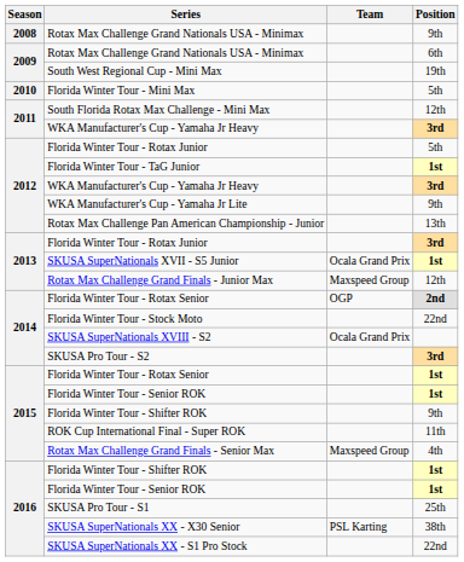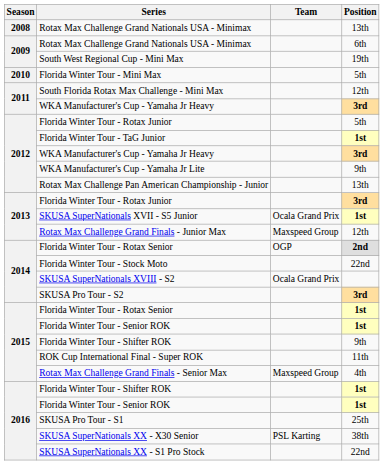 <table class="wikitable" style="font-size: 85%; text-align:center">
 <tr>
 <th>Season</th>
 <th>Series</th>
 <th>Team</th>
 <th>Position</th>
 </tr>
 <tr>
 <th>2008</th>
 <td align="left">Rotax Max Challenge Grand Nationals USA - Minimax</td>
 <td align="left"></td>
-<td>9th</td>
+<td>13th</td>
 </tr>
 <tr>
 <th rowspan="2">2009</th>
 <td align="left">Rotax Max Challenge Grand Nationals USA - Minimax</td>
 <td align="left"></td>
 <td>6th</td>
 </tr>
 <tr>
 <td align="left">South West Regional Cup - Mini Max</td>
 <td align="left"></td>
 <td>19th</td>
 </tr>
 <tr>
 <th>2010</th>
 <td align="left">Florida Winter Tour - Mini Max</td>
 <td align="left"></td>
 <td>5th</td>
 </tr>
 <tr>
 <th rowspan="2">2011</th>
 <td align="left">South Florida Rotax Max Challenge - Mini Max</td>
 <td align="left"></td>
 <td>12th</td>
 </tr>
 <tr>
 <td align="left">WKA Manufacturer's Cup - Yamaha Jr Heavy</td>
 <td align="left"></td>
 <th style="background:#FFDF9F"><strong>3rd</strong></th>
 </tr>
 <tr>
 <th rowspan="5">2012</th>
 <td align="left">Florida Winter Tour - Rotax Junior</td>
 <td align="left"></td>
 <td>5th</td>
 </tr>
 <tr>
 <td align="left">Florida Winter Tour - TaG Junior</td>
 <td align="left"></td>
 <th style="background:#FFFFBF"><strong>1st</strong></th>
 </tr>
 <tr>
 <td align="left">WKA Manufacturer's Cup - Yamaha Jr Heavy</td>
 <td align="left"></td>
 <th style="background:#FFDF9F"><strong>3rd</strong></th>
 </tr>
 <tr>
 <td align="left">WKA Manufacturer's Cup - Yamaha Jr Lite</td>
 <td align="left"></td>
 <td>9th</td>
 </tr>
 <tr>
 <td align="left">Rotax Max Challenge Pan American Championship - Junior</td>
 <td align="left"></td>
 <td>13th</td>
 </tr>
 <tr>
 <th rowspan="3">2013</th>
 <td align="left">Florida Winter Tour - Rotax Junior</td>
 <td align="left"></td>
 <th style="background:#FFDF9F"><strong>3rd</strong></th>
 </tr>
 <tr>
 <td align="left"><a href='#'>SKUSA SuperNationals</a> XVII - S5 Junior</td>
 <td align="left">Ocala Grand Prix</td>
 <th style="background:#FFFFBF"><strong>1st</strong></th>
 </tr>
 <tr>
 <td align="left"><a href='#'>Rotax Max Challenge Grand Finals</a> - Junior Max</td>
 <td align="left">Maxspeed Group</td>
 <td>12th</td>
 </tr>
 <tr>
 <th rowspan="4">2014</th>
 <td align="left">Florida Winter Tour - Rotax Senior</td>
 <td align="left">OGP</td>
 <th style="background:#DFDFDF"><strong>2nd</strong></th>
 </tr>
 <tr>
 <td align="left">Florida Winter Tour - Stock Moto</td>
 <td align="left"></td>
 <td>22nd</td>
 </tr>
 <tr>
 <td align="left"><a href='#'>SKUSA SuperNationals XVIII</a> - S2</td>
 <td align="left">Ocala Grand Prix</td>
 <td></td>
 </tr>
 <tr>
 <td align="left">SKUSA Pro Tour - S2</td>
 <td align="left"></td>
 <th style="background:#FFDF9F"><strong>3rd</strong></th>
 </tr>
 <tr>
 <th rowspan="5">2015</th>
 <td align="left">Florida Winter Tour - Rotax Senior</td>
 <td align="left"></td>
 <th style="background:#FFFFBF"><strong>1st</strong></th>
 </tr>
 <tr>
 <td align="left">Florida Winter Tour - Senior ROK</td>
 <td align="left"></td>
 <th style="background:#FFFFBF"><strong>1st</strong></th>
 </tr>
 <tr>
 <td align="left">Florida Winter Tour - Shifter ROK</td>
 <td align="left"></td>
 <td>9th</td>
 </tr>
 <tr>
 <td align="left">ROK Cup International Final - Super ROK</td>
 <td align="left"></td>
 <td>11th</td>
 </tr>
 <tr>
 <td align="left"><a href='#'>Rotax Max Challenge Grand Finals</a> - Senior Max</td>
 <td align="left">Maxspeed Group</td>
 <td>4th</td>
 </tr>
 <tr>
 <th rowspan="5">2016</th>
 <td align="left">Florida Winter Tour - Shifter ROK</td>
 <td align="left"></td>
 <th style="background:#FFFFBF"><strong>1st</strong></th>
 </tr>
 <tr>
 <td align="left">Florida Winter Tour - Senior ROK</td>
 <td align="left"></td>
 <th style="background:#FFFFBF"><strong>1st</strong></th>
 </tr>
 <tr>
 <td align="left">SKUSA Pro Tour - S1</td>
 <td align="left"></td>
 <td>25th</td>
 </tr>
 <tr>
 <td align="left"><a href='#'>SKUSA SuperNationals XX</a> - X30 Senior</td>
 <td align="left">PSL Karting</td>
 <td>38th</td>
 </tr>
 <tr>
 <td align="left"><a href='#'>SKUSA SuperNationals XX</a> - S1 Pro Stock</td>
 <td align="left"></td>
 <td>22nd</td>
 </tr>
 </table>
